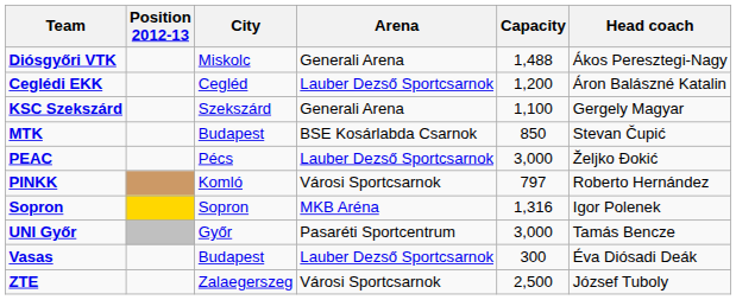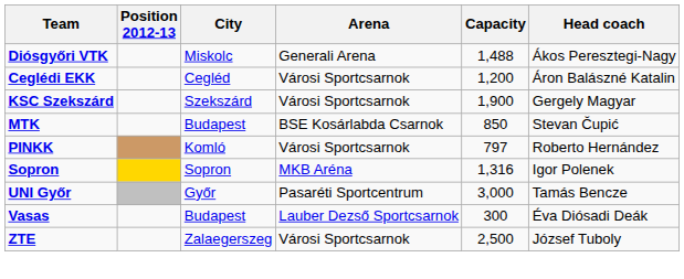 <table class="wikitable sortable">
 <tr>
 <th>Team</th>
 <th>Position<br><a href='#'>2012-13</a></th>
 <th>City</th>
 <th>Arena</th>
 <th>Capacity</th>
 <th>Head coach</th>
 </tr>
 <tr>
 <td><strong><a href='#'>Diósgyőri VTK</a></strong></td>
 <td></td>
 <td><a href='#'>Miskolc</a></td>
 <td>Generali Arena</td>
 <td align="center">1,488</td>
 <td> Ákos Peresztegi-Nagy</td>
 </tr>
 <tr>
 <td><strong><a href='#'>Ceglédi EKK</a></strong></td>
 <td></td>
 <td><a href='#'>Cegléd</a></td>
-<td><a href='#'>Lauber Dezső Sportcsarnok</a></td>
+<td>Városi Sportcsarnok</td>
 <td align="center">1,200</td>
 <td> Áron Balászné Katalin</td>
 </tr>
 <tr>
 <td><strong><a href='#'>KSC Szekszárd</a></strong></td>
 <td></td>
 <td><a href='#'>Szekszárd</a></td>
-<td>Generali Arena</td>
-<td align="center">1,100</td>
+<td>Városi Sportcsarnok</td>
+<td align="center">1,900</td>
 <td> Gergely Magyar</td>
 </tr>
 <tr>
 <td><strong><a href='#'>MTK</a></strong></td>
 <td></td>
 <td><a href='#'>Budapest</a></td>
 <td>BSE Kosárlabda Csarnok</td>
 <td align="center">850</td>
 <td> Stevan Čupić</td>
-</tr>
-<tr>
-<td><strong><a href='#'>PEAC</a></strong></td>
-<td></td>
-<td><a href='#'>Pécs</a></td>
-<td><a href='#'>Lauber Dezső Sportcsarnok</a></td>
-<td align="center">3,000</td>
-<td> Željko Đokić</td>
 </tr>
 <tr>
 <td><strong><a href='#'>PINKK</a></strong></td>
 <td style="background:#cc9966"></td>
 <td><a href='#'>Komló</a></td>
 <td>Városi Sportcsarnok</td>
 <td align="center">797</td>
 <td> Roberto Hernández</td>
 </tr>
 <tr>
 <td><strong><a href='#'>Sopron</a></strong></td>
 <td style="background:gold"></td>
 <td><a href='#'>Sopron</a></td>
 <td><a href='#'>MKB Aréna</a></td>
 <td align="center">1,316</td>
 <td> Igor Polenek</td>
 </tr>
 <tr>
 <td><strong><a href='#'>UNI Győr</a></strong></td>
 <td style="background:silver"></td>
 <td><a href='#'>Győr</a></td>
 <td>Pasaréti Sportcentrum</td>
 <td align="center">3,000</td>
 <td> Tamás Bencze</td>
 </tr>
 <tr>
 <td><strong><a href='#'>Vasas</a></strong></td>
 <td></td>
 <td><a href='#'>Budapest</a></td>
 <td><a href='#'>Lauber Dezső Sportcsarnok</a></td>
 <td align="center">300</td>
 <td> Éva Diósadi Deák</td>
 </tr>
 <tr>
 <td><strong><a href='#'>ZTE</a></strong></td>
 <td></td>
 <td><a href='#'>Zalaegerszeg</a></td>
 <td>Városi Sportcsarnok</td>
 <td align="center">2,500</td>
 <td> József Tuboly</td>
 </tr>
 </table>
